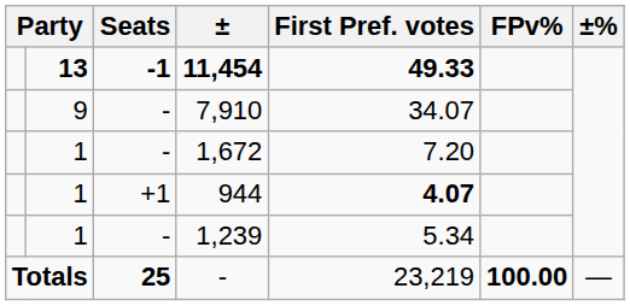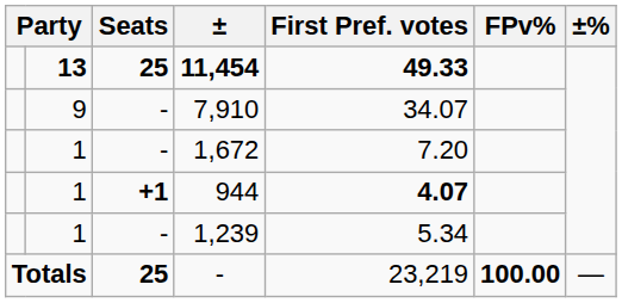 <table class=wikitable>
 <tr>
 <th colspan=2 align=center>Party</th>
 <th valign=top>Seats</th>
 <th valign=top>±</th>
 <th valign=top>First Pref. votes</th>
 <th valign=top>FPv%</th>
 <th valign=top>±%</th>
 </tr>
 <tr>
 <td></td>
 <td align=right><strong>13</strong></td>
-<td align=right><strong>-1</strong></td>
+<td align=right><strong>25</strong></td>
 <td align=right><strong>11,454</strong></td>
 <td align=right><strong>49.33</strong></td>
 <td align=right></td>
 </tr>
 <tr>
 <td></td>
 <td align=right>9</td>
 <td align=right>-</td>
 <td align=right>7,910</td>
 <td align=right>34.07</td>
 <td align=right></td>
 </tr>
 <tr>
 <td></td>
 <td align=right>1</td>
 <td align=right>-</td>
 <td align=right>1,672</td>
 <td align=right>7.20</td>
 <td align=right></td>
 </tr>
 <tr>
 <td></td>
 <td align=right>1</td>
-<td align=right>+1</td>
+<td align=right><strong>+1</strong></td>
 <td align=right>944</td>
 <td align=right><strong>4.07</strong></td>
 <td align=right></td>
 </tr>
 <tr>
 <td></td>
 <td align=right>1</td>
 <td align=right>-</td>
 <td align=right>1,239</td>
 <td align=right>5.34</td>
 <td align=right></td>
 </tr>
 <tr>
 <td colspan=2 align=center><strong>Totals</strong></td>
 <td align=right><strong>25</strong></td>
 <td align=center>-</td>
 <td align=right>23,219</td>
 <td align=center><strong>100.00</strong></td>
 <td align=center>—</td>
 </tr>
 </table>
